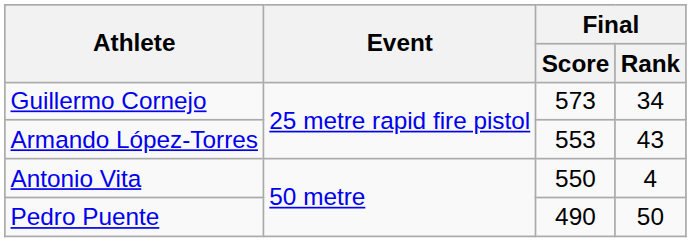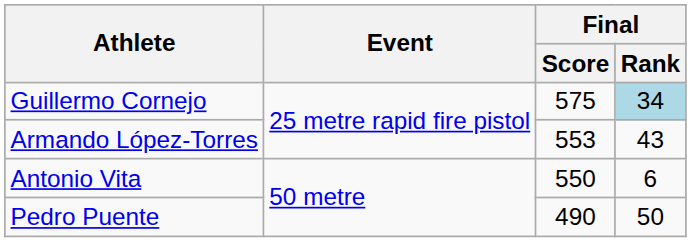 <table class="wikitable" border="1" style="font-size:90%">
 <tr>
 <th rowspan=2>Athlete</th>
 <th rowspan=2>Event</th>
 <th colspan=2>Final</th>
 </tr>
 <tr>
 <th>Score</th>
 <th>Rank</th>
 </tr>
 <tr>
 <td><a href='#'>Guillermo Cornejo</a></td>
 <td rowspan=2><a href='#'>25 metre rapid fire pistol</a></td>
-<td align=center>573</td>
-<td align=center>34</td>
+<td align=center>575</td>
+<td align=center style="background: lightblue;">34</td>
 </tr>
 <tr>
 <td><a href='#'>Armando López-Torres</a></td>
 <td align=center>553</td>
 <td align=center>43</td>
 </tr>
 <tr>
 <td><a href='#'>Antonio Vita</a></td>
 <td rowspan=2><a href='#'>50 metre</a></td>
 <td align=center>550</td>
-<td align=center>4</td>
+<td align=center>6</td>
 </tr>
 <tr>
 <td><a href='#'>Pedro Puente</a></td>
 <td align=center>490</td>
 <td align=center>50</td>
 </tr>
 </table>
